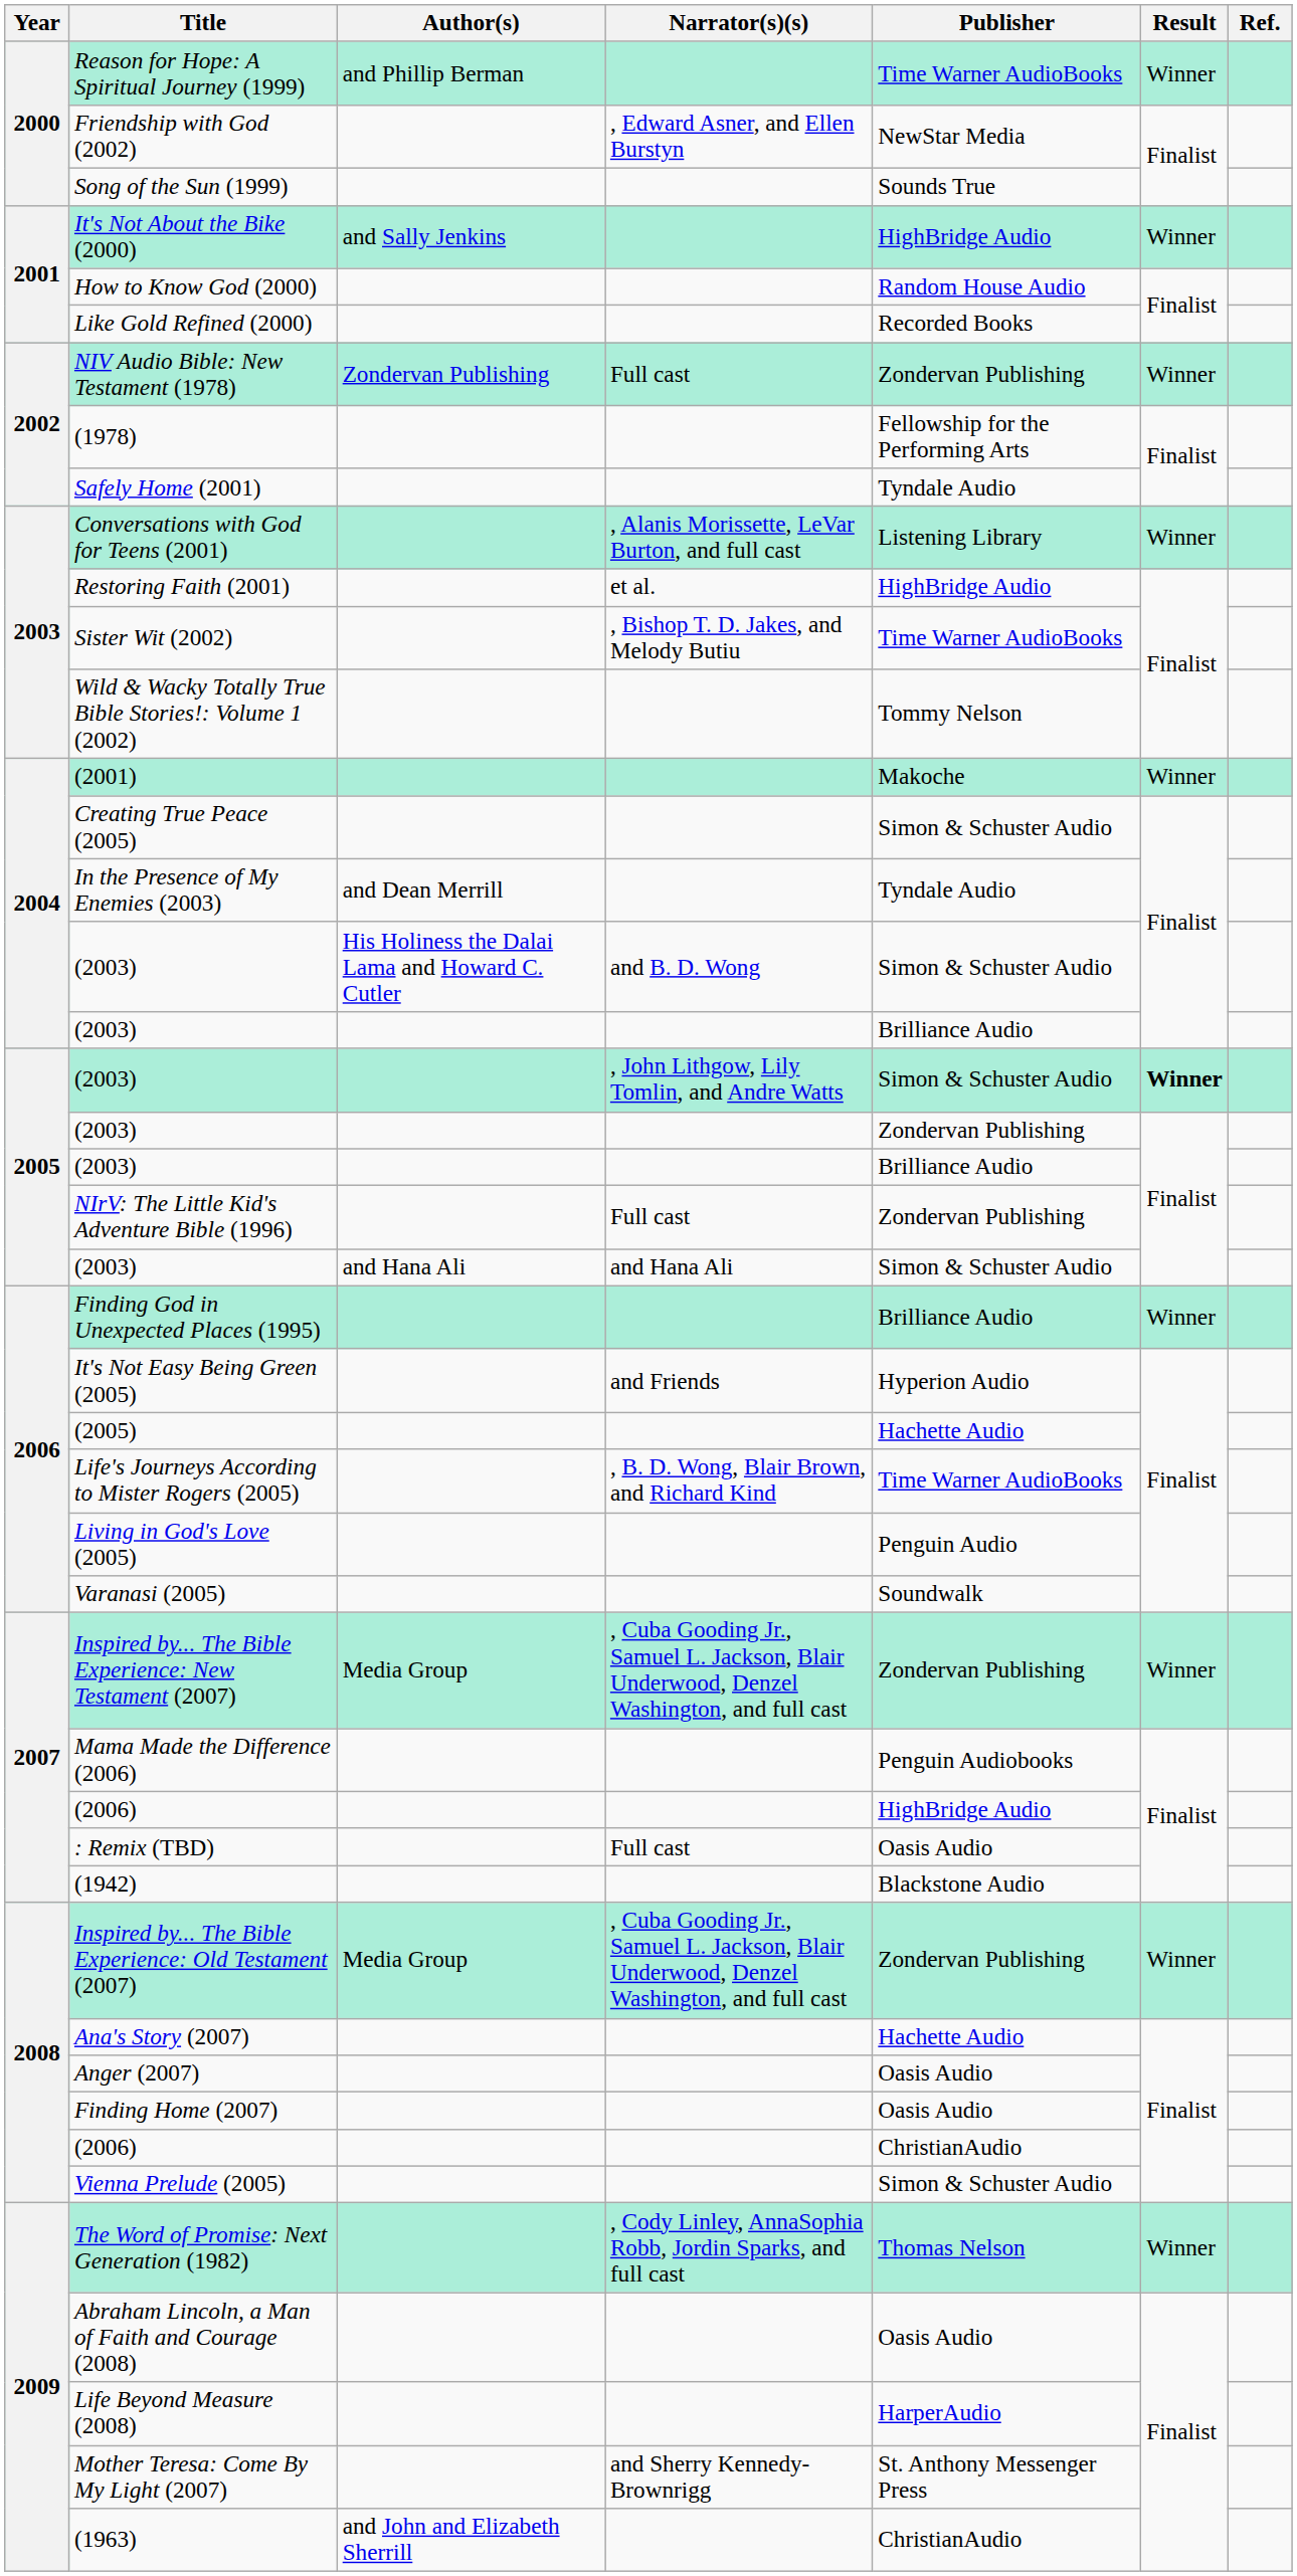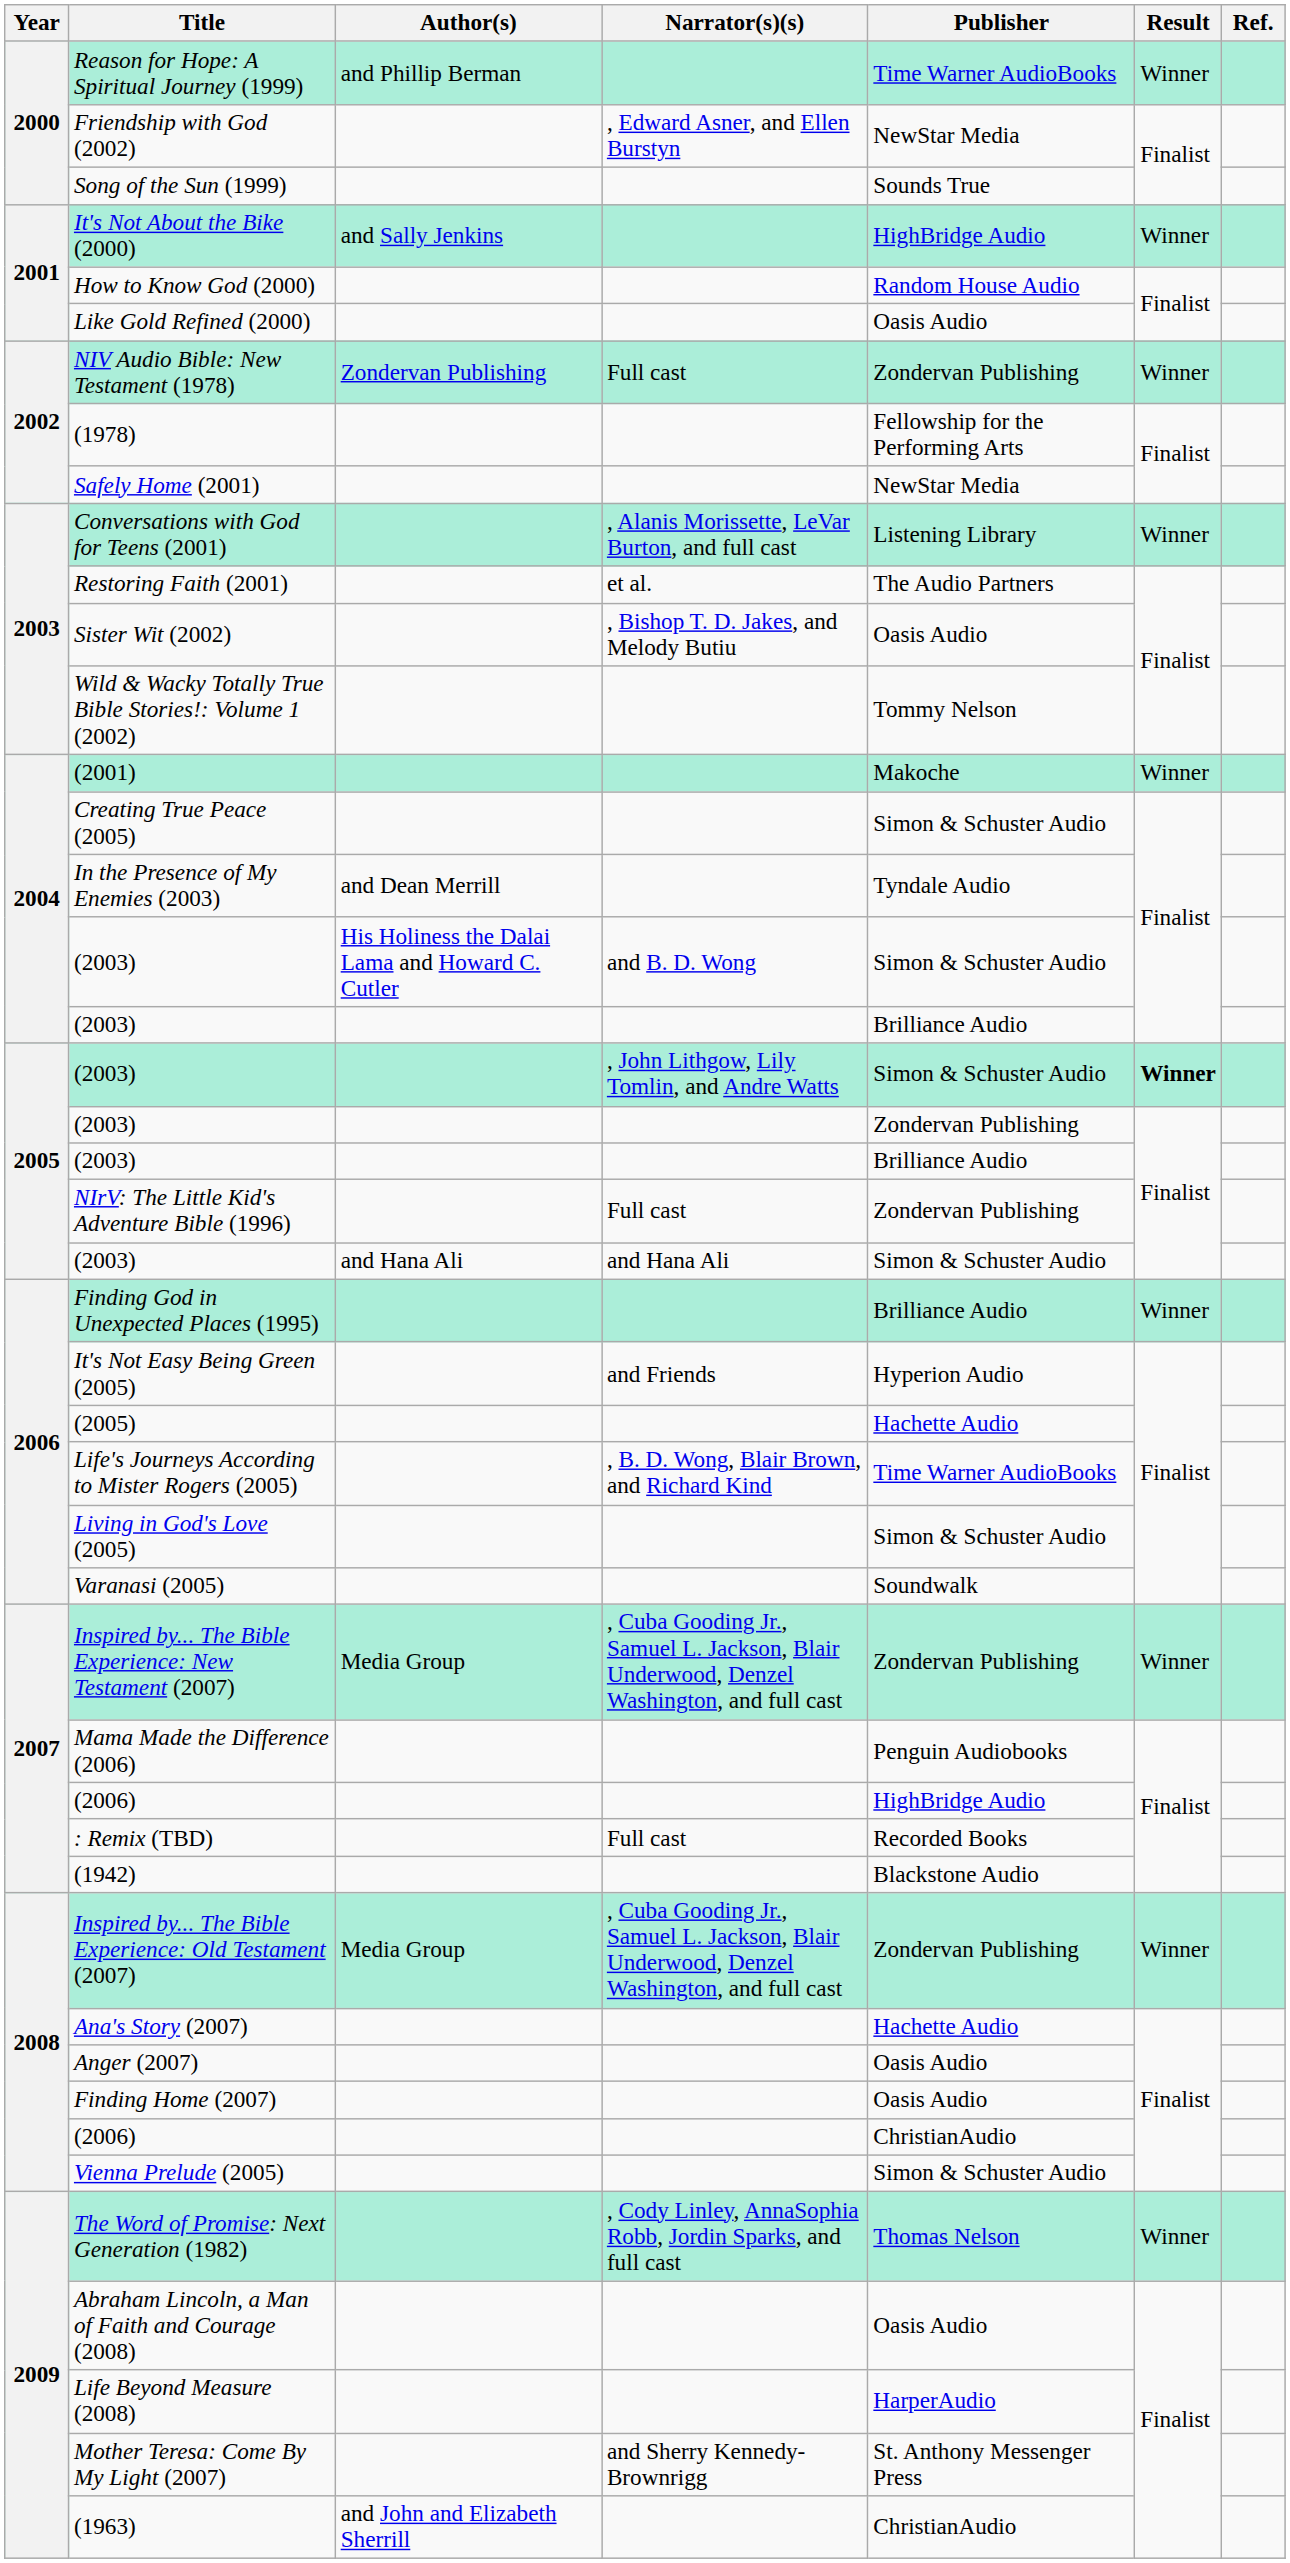 <table class="wikitable sortable mw-collapsible" style="width:100%">
 <tr>
 <th width="5%">Year</th>
 <th width="21%">Title</th>
 <th width="21%">Author(s)</th>
 <th width="21%">Narrator(s)(s)</th>
 <th width="21%">Publisher</th>
 <th width="5%">Result</th>
 <th width="5%">Ref.</th>
 </tr>
 <tr style="background:#ABEED9">
 <th rowspan="3">2000<br></th>
 <td><em>Reason for Hope: A Spiritual Journey</em> (1999)</td>
 <td>  and Phillip Berman</td>
 <td></td>
 <td><a href='#'>Time Warner AudioBooks</a></td>
 <td>Winner</td>
 <td></td>
 </tr>
 <tr>
 <td><em>Friendship with God</em> (2002)</td>
 <td></td>
 <td>, <a href='#'>Edward Asner</a>, and <a href='#'>Ellen Burstyn</a></td>
 <td>NewStar Media</td>
 <td rowspan="2">Finalist</td>
 <td></td>
 </tr>
 <tr>
 <td><em>Song of the Sun</em> (1999)</td>
 <td></td>
 <td></td>
 <td>Sounds True</td>
 <td></td>
 </tr>
 <tr style="background:#ABEED9">
 <th rowspan="3">2001<br></th>
 <td><em><a href='#'>It's Not About the Bike</a></em> (2000)</td>
 <td>  and <a href='#'>Sally Jenkins</a></td>
 <td></td>
 <td><a href='#'>HighBridge Audio</a></td>
 <td>Winner</td>
 <td></td>
 </tr>
 <tr>
 <td><em>How to Know God</em> (2000)</td>
 <td></td>
 <td></td>
 <td><a href='#'>Random House Audio</a></td>
 <td rowspan="2">Finalist</td>
 <td></td>
 </tr>
 <tr>
 <td><em>Like Gold Refined</em> (2000)</td>
 <td></td>
 <td></td>
-<td>Recorded Books</td>
+<td>Oasis Audio</td>
 <td></td>
 </tr>
 <tr style="background:#ABEED9">
 <th rowspan="3">2002<br></th>
 <td><em><a href='#'>NIV</a> Audio Bible: New Testament</em> (1978)</td>
 <td><a href='#'>Zondervan Publishing</a></td>
 <td>Full cast</td>
 <td>Zondervan Publishing</td>
 <td>Winner</td>
 <td></td>
 </tr>
 <tr>
 <td><em></em> (1978)</td>
 <td></td>
 <td></td>
 <td>Fellowship for the Performing Arts</td>
 <td rowspan="2">Finalist</td>
 <td></td>
 </tr>
 <tr>
 <td><em><a href='#'>Safely Home</a></em> (2001)</td>
 <td></td>
 <td></td>
-<td>Tyndale Audio</td>
+<td>NewStar Media</td>
 <td></td>
 </tr>
 <tr style="background:#ABEED9">
 <th rowspan="4">2003<br></th>
 <td><em>Conversations with God for Teens</em> (2001)</td>
 <td></td>
 <td>, <a href='#'>Alanis Morissette</a>, <a href='#'>LeVar Burton</a>, and full cast</td>
 <td>Listening Library</td>
 <td>Winner</td>
 <td></td>
 </tr>
 <tr>
 <td><em>Restoring Faith</em> (2001)</td>
 <td></td>
 <td> et al.</td>
-<td><a href='#'>HighBridge Audio</a></td>
+<td>The Audio Partners</td>
 <td rowspan="3">Finalist</td>
 <td></td>
 </tr>
 <tr>
 <td><em>Sister Wit</em> (2002)</td>
 <td></td>
 <td>, <a href='#'>Bishop T. D. Jakes</a>, and Melody Butiu</td>
-<td><a href='#'>Time Warner AudioBooks</a></td>
+<td>Oasis Audio</td>
 <td></td>
 </tr>
 <tr>
 <td><em>Wild & Wacky Totally True Bible Stories!: Volume 1</em> (2002)</td>
 <td></td>
 <td></td>
 <td>Tommy Nelson</td>
 <td></td>
 </tr>
 <tr style="background:#ABEED9">
 <th rowspan="5">2004<br></th>
 <td><em></em> (2001)</td>
 <td></td>
 <td></td>
 <td>Makoche</td>
 <td>Winner</td>
 <td></td>
 </tr>
 <tr>
 <td><em>Creating True Peace</em> (2005)</td>
 <td></td>
 <td></td>
 <td>Simon & Schuster Audio</td>
 <td rowspan="4">Finalist</td>
 <td></td>
 </tr>
 <tr>
 <td><em>In the Presence of My Enemies</em> (2003)</td>
 <td> and Dean Merrill</td>
 <td></td>
 <td>Tyndale Audio</td>
 <td></td>
 </tr>
 <tr>
 <td><em></em> (2003)</td>
 <td><a href='#'>His Holiness the Dalai Lama</a> and <a href='#'>Howard C. Cutler</a></td>
 <td> and <a href='#'>B. D. Wong</a></td>
 <td>Simon & Schuster Audio</td>
 <td></td>
 </tr>
 <tr>
 <td><em></em> (2003)</td>
 <td></td>
 <td></td>
 <td>Brilliance Audio</td>
 <td></td>
 </tr>
 <tr style="background:#ABEED9">
 <th rowspan="5">2005<br></th>
 <td><em></em> (2003)</td>
 <td></td>
 <td>, <a href='#'>John Lithgow</a>, <a href='#'>Lily Tomlin</a>, and <a href='#'>Andre Watts</a></td>
 <td>Simon & Schuster Audio</td>
 <td><strong>Winner</strong></td>
 <td></td>
 </tr>
 <tr>
 <td><em></em> (2003)</td>
 <td></td>
 <td></td>
 <td>Zondervan Publishing</td>
 <td rowspan="4">Finalist</td>
 <td></td>
 </tr>
 <tr>
 <td><em></em> (2003)</td>
 <td></td>
 <td></td>
 <td>Brilliance Audio</td>
 <td></td>
 </tr>
 <tr>
 <td><em><a href='#'>NIrV</a>: The Little Kid's Adventure Bible</em> (1996)</td>
 <td></td>
 <td>Full cast</td>
 <td>Zondervan Publishing</td>
 <td></td>
 </tr>
 <tr>
 <td><em></em> (2003)</td>
 <td> and Hana Ali</td>
 <td> and Hana Ali</td>
 <td>Simon & Schuster Audio</td>
 <td></td>
 </tr>
 <tr style="background:#ABEED9">
 <th rowspan="6">2006<br></th>
 <td><em>Finding God in Unexpected Places</em> (1995)</td>
 <td></td>
 <td></td>
 <td>Brilliance Audio</td>
 <td>Winner</td>
 <td></td>
 </tr>
 <tr>
 <td><em>It's Not Easy Being Green</em> (2005)</td>
 <td></td>
 <td> and Friends</td>
 <td>Hyperion Audio</td>
 <td rowspan="5">Finalist</td>
 <td></td>
 </tr>
 <tr>
 <td><em></em> (2005)</td>
 <td></td>
 <td></td>
 <td><a href='#'>Hachette Audio</a></td>
 <td></td>
 </tr>
 <tr>
 <td><em>Life's Journeys According to Mister Rogers</em> (2005)</td>
 <td></td>
 <td>, <a href='#'>B. D. Wong</a>, <a href='#'>Blair Brown</a>, and <a href='#'>Richard Kind</a></td>
 <td><a href='#'>Time Warner AudioBooks</a></td>
 <td></td>
 </tr>
 <tr>
 <td><em><a href='#'>Living in God's Love</a></em> (2005)</td>
 <td></td>
 <td></td>
-<td>Penguin Audio</td>
+<td>Simon & Schuster Audio</td>
 <td></td>
 </tr>
 <tr>
 <td><em>Varanasi</em> (2005)</td>
 <td></td>
 <td></td>
 <td>Soundwalk</td>
 <td></td>
 </tr>
 <tr style="background:#ABEED9">
 <th rowspan="5">2007<br></th>
 <td><em><a href='#'>Inspired by... The Bible Experience: New Testament</a></em> (2007)</td>
 <td>Media Group</td>
 <td>, <a href='#'>Cuba Gooding Jr.</a>, <a href='#'>Samuel L. Jackson</a>, <a href='#'>Blair Underwood</a>, <a href='#'>Denzel Washington</a>, and full cast</td>
 <td>Zondervan Publishing</td>
 <td>Winner</td>
 <td></td>
 </tr>
 <tr>
 <td><em>Mama Made the Difference</em> (2006)</td>
 <td></td>
 <td></td>
 <td>Penguin Audiobooks</td>
 <td rowspan="4">Finalist</td>
 <td></td>
 </tr>
 <tr>
 <td><em></em> (2006)</td>
 <td></td>
 <td></td>
 <td><a href='#'>HighBridge Audio</a></td>
 <td></td>
 </tr>
 <tr>
 <td><em>: Remix</em> (TBD)</td>
 <td></td>
 <td>Full cast</td>
-<td>Oasis Audio</td>
+<td>Recorded Books</td>
 <td></td>
 </tr>
 <tr>
 <td><em></em> (1942)</td>
 <td></td>
 <td></td>
 <td>Blackstone Audio</td>
 <td></td>
 </tr>
 <tr style="background:#ABEED9">
 <th rowspan="6">2008<br></th>
 <td><em><a href='#'>Inspired by... The Bible Experience: Old Testament</a></em> (2007)</td>
 <td>Media Group</td>
 <td>, <a href='#'>Cuba Gooding Jr.</a>, <a href='#'>Samuel L. Jackson</a>, <a href='#'>Blair Underwood</a>, <a href='#'>Denzel Washington</a>, and full cast</td>
 <td>Zondervan Publishing</td>
 <td>Winner</td>
 <td></td>
 </tr>
 <tr>
 <td><em><a href='#'>Ana's Story</a></em> (2007)</td>
 <td></td>
 <td></td>
 <td><a href='#'>Hachette Audio</a></td>
 <td rowspan="5">Finalist</td>
 <td></td>
 </tr>
 <tr>
 <td><em>Anger</em> (2007)</td>
 <td></td>
 <td></td>
 <td>Oasis Audio</td>
 <td></td>
 </tr>
 <tr>
 <td><em>Finding Home</em> (2007)</td>
 <td></td>
 <td></td>
 <td>Oasis Audio</td>
 <td></td>
 </tr>
 <tr>
 <td><em></em> (2006)</td>
 <td></td>
 <td></td>
 <td>ChristianAudio</td>
 <td></td>
 </tr>
 <tr>
 <td><em><a href='#'>Vienna Prelude</a></em> (2005)</td>
 <td></td>
 <td></td>
 <td>Simon & Schuster Audio</td>
 <td></td>
 </tr>
 <tr style="background:#ABEED9">
 <th rowspan="5">2009<br></th>
 <td><em><a href='#'>The Word of Promise</a>: Next Generation</em> (1982)</td>
 <td></td>
 <td>, <a href='#'>Cody Linley</a>, <a href='#'>AnnaSophia Robb</a>, <a href='#'>Jordin Sparks</a>, and full cast</td>
 <td><a href='#'>Thomas Nelson</a></td>
 <td>Winner</td>
 <td></td>
 </tr>
 <tr>
 <td><em>Abraham Lincoln, a Man of Faith and Courage</em> (2008)</td>
 <td></td>
 <td></td>
 <td>Oasis Audio</td>
 <td rowspan="4">Finalist</td>
 <td></td>
 </tr>
 <tr>
 <td><em>Life Beyond Measure</em> (2008)</td>
 <td></td>
 <td></td>
 <td><a href='#'>HarperAudio</a></td>
 <td></td>
 </tr>
 <tr>
 <td><em>Mother Teresa: Come By My Light</em> (2007)</td>
 <td></td>
 <td> and Sherry Kennedy-Brownrigg</td>
 <td>St. Anthony Messenger Press</td>
 <td></td>
 </tr>
 <tr>
 <td><em></em> (1963)</td>
 <td> and <a href='#'>John and Elizabeth Sherrill</a></td>
 <td></td>
 <td>ChristianAudio</td>
 <td></td>
 </tr>
 </table>
